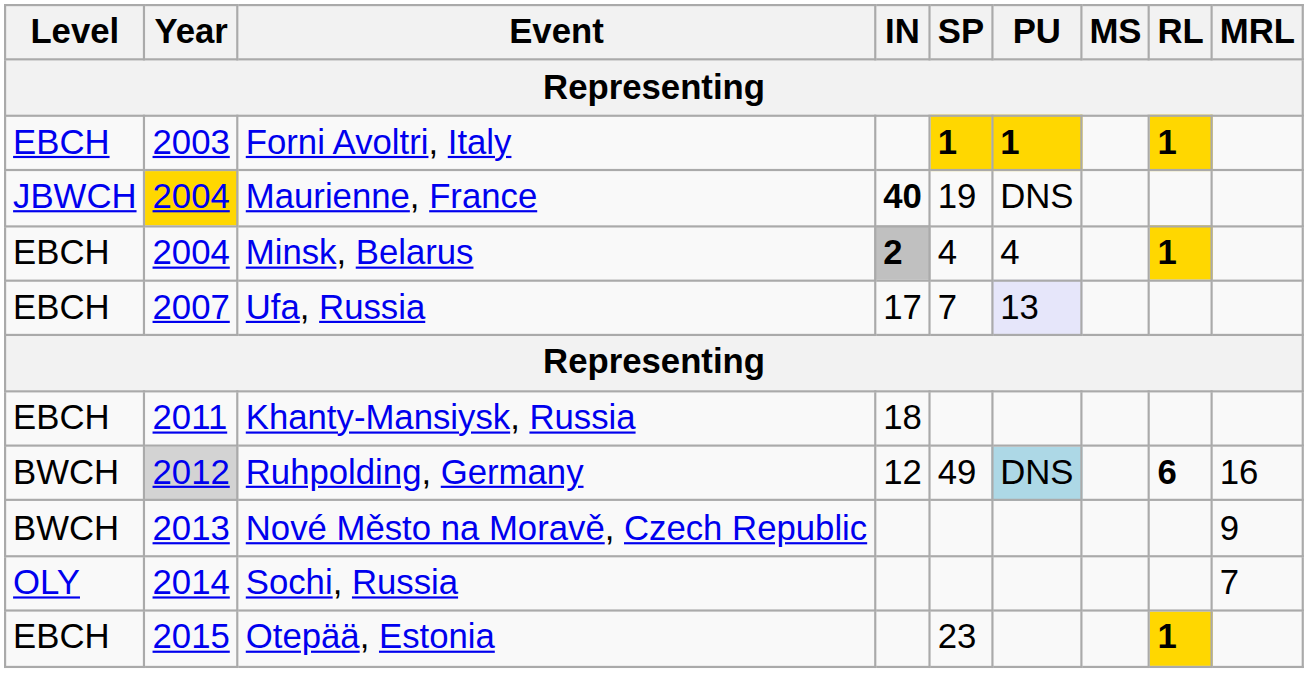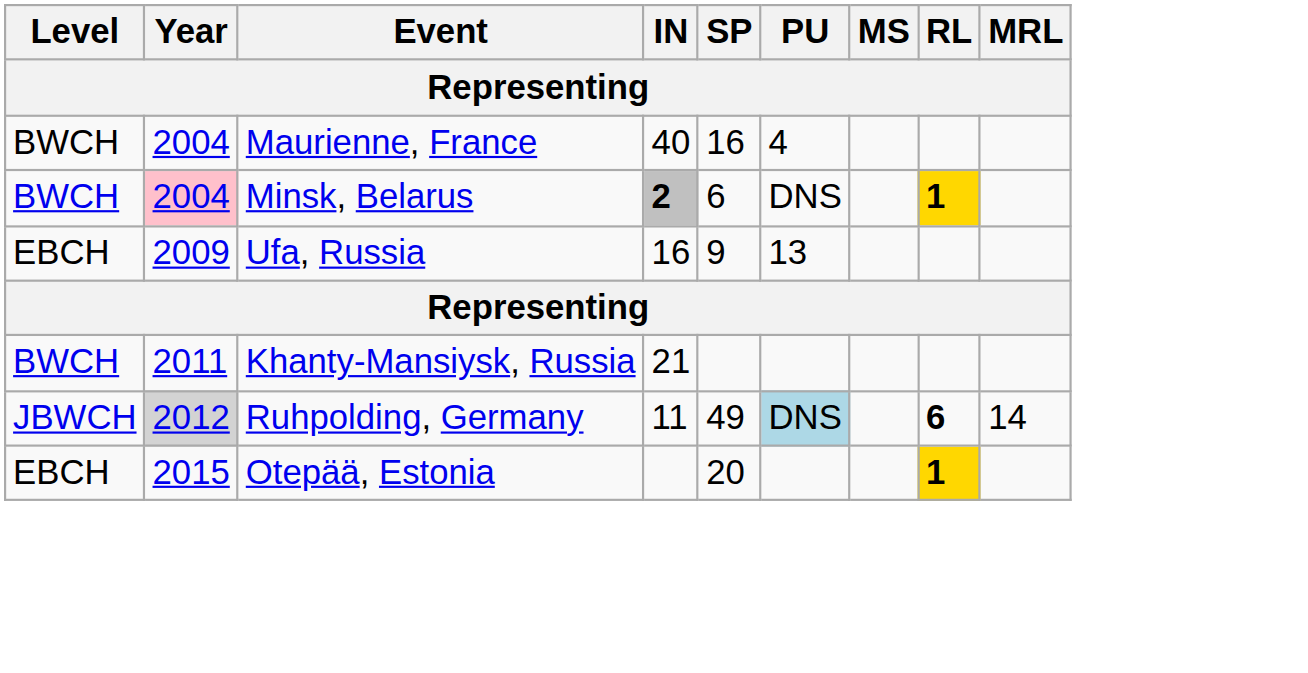 <table class="wikitable sortable">
 <tr>
 <th>Level</th>
 <th>Year</th>
 <th>Event</th>
 <th>IN</th>
 <th>SP</th>
 <th>PU</th>
 <th>MS</th>
 <th>RL</th>
 <th>MRL</th>
 </tr>
 <tr>
 <th colspan=9>Representing </th>
 </tr>
 <tr>
-<td><a href='#'>EBCH</a></td>
-<td><a href='#'>2003</a></td>
-<td> <a href='#'>Forni Avoltri</a>, <a href='#'>Italy</a></td>
-<td></td>
-<td bgcolor="gold"><strong>1</strong></td>
-<td bgcolor="gold"><strong>1</strong></td>
-<td></td>
-<td bgcolor="gold"><strong>1</strong></td>
-<td></td>
-</tr>
-<tr>
-<td><a href='#'>JBWCH</a></td>
-<td style="background: gold;"><a href='#'>2004</a></td>
+<td>BWCH</td>
+<td><a href='#'>2004</a></td>
 <td> <a href='#'>Maurienne</a>, <a href='#'>France</a></td>
-<td><strong>40</strong></td>
-<td>19</td>
-<td>DNS</td>
+<td>40</td>
+<td>16</td>
+<td>4</td>
 <td></td>
 <td></td>
 <td></td>
 </tr>
 <tr>
-<td>EBCH</td>
-<td><a href='#'>2004</a></td>
+<td><a href='#'>BWCH</a></td>
+<td style="background: pink;"><a href='#'>2004</a></td>
 <td> <a href='#'>Minsk</a>, <a href='#'>Belarus</a></td>
 <td bgcolor=silver><strong>2</strong></td>
-<td>4</td>
-<td>4</td>
+<td>6</td>
+<td>DNS</td>
 <td></td>
 <td bgcolor="gold"><strong>1</strong></td>
 <td></td>
 </tr>
 <tr>
 <td>EBCH</td>
-<td><a href='#'>2007</a></td>
+<td><a href='#'>2009</a></td>
 <td> <a href='#'>Ufa</a>, <a href='#'>Russia</a></td>
-<td>17</td>
-<td>7</td>
-<td style="background: lavender;">13</td>
+<td>16</td>
+<td>9</td>
+<td>13</td>
 <td></td>
 <td></td>
 <td></td>
 </tr>
 <tr>
 <th colspan=9>Representing </th>
 </tr>
 <tr>
-<td>EBCH</td>
+<td><a href='#'>BWCH</a></td>
 <td><a href='#'>2011</a></td>
 <td> <a href='#'>Khanty-Mansiysk</a>, <a href='#'>Russia</a></td>
-<td>18</td>
+<td>21</td>
 <td></td>
 <td></td>
 <td></td>
 <td></td>
 <td></td>
 </tr>
 <tr>
-<td>BWCH</td>
+<td><a href='#'>JBWCH</a></td>
 <td style="background: lightgrey;"><a href='#'>2012</a></td>
 <td> <a href='#'>Ruhpolding</a>, <a href='#'>Germany</a></td>
-<td>12</td>
+<td>11</td>
 <td>49</td>
 <td style="background: lightblue;">DNS</td>
 <td></td>
 <td><strong>6</strong></td>
-<td>16</td>
-</tr>
-<tr>
-<td>BWCH</td>
-<td><a href='#'>2013</a></td>
-<td> <a href='#'>Nové Město na Moravě</a>, <a href='#'>Czech Republic</a></td>
-<td></td>
-<td></td>
-<td></td>
-<td></td>
-<td></td>
-<td>9</td>
-</tr>
-<tr>
-<td><a href='#'>OLY</a></td>
-<td><a href='#'>2014</a></td>
-<td> <a href='#'>Sochi</a>, <a href='#'>Russia</a></td>
-<td></td>
-<td></td>
-<td></td>
-<td></td>
-<td></td>
-<td>7</td>
+<td>14</td>
 </tr>
 <tr>
 <td>EBCH</td>
 <td><a href='#'>2015</a></td>
 <td> <a href='#'>Otepää</a>, <a href='#'>Estonia</a></td>
 <td></td>
-<td>23</td>
+<td>20</td>
 <td></td>
 <td></td>
 <td bgcolor="gold"><strong>1</strong></td>
 <td></td>
 </tr>
 </table>
